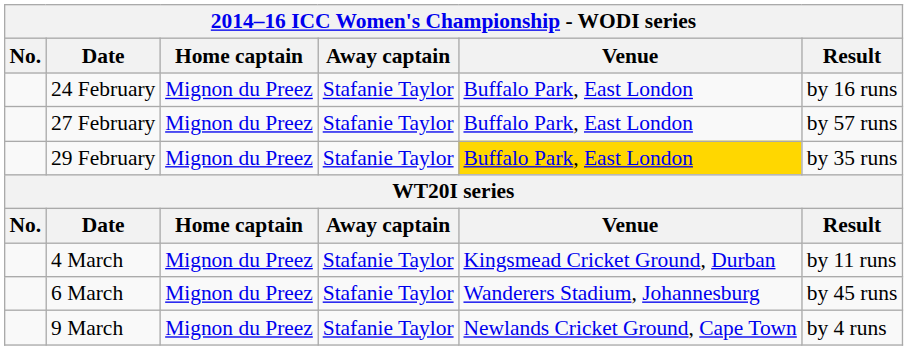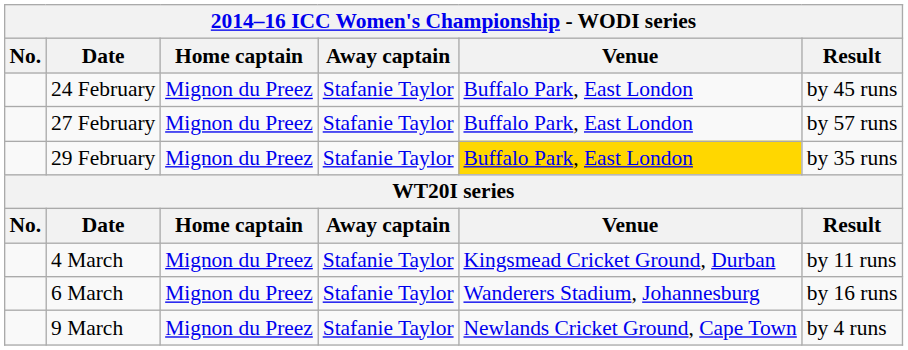 <table class="wikitable">
 <tr>
 <th colspan="9"><a href='#'>2014–16 ICC Women's Championship</a> - WODI series</th>
 </tr>
 <tr>
 <th>No.</th>
 <th>Date</th>
 <th>Home captain</th>
 <th>Away captain</th>
 <th>Venue</th>
 <th>Result</th>
 </tr>
 <tr>
 <td></td>
 <td>24 February</td>
 <td><a href='#'>Mignon du Preez</a></td>
 <td><a href='#'>Stafanie Taylor</a></td>
 <td><a href='#'>Buffalo Park</a>, <a href='#'>East London</a></td>
-<td> by 16 runs</td>
+<td> by 45 runs</td>
 </tr>
 <tr>
 <td></td>
 <td>27 February</td>
 <td><a href='#'>Mignon du Preez</a></td>
 <td><a href='#'>Stafanie Taylor</a></td>
 <td><a href='#'>Buffalo Park</a>, <a href='#'>East London</a></td>
 <td> by 57 runs</td>
 </tr>
 <tr>
 <td></td>
 <td>29 February</td>
 <td><a href='#'>Mignon du Preez</a></td>
 <td><a href='#'>Stafanie Taylor</a></td>
 <td style="background: gold;"><a href='#'>Buffalo Park</a>, <a href='#'>East London</a></td>
 <td> by 35 runs</td>
 </tr>
 <tr>
 <th colspan="9">WT20I series</th>
 </tr>
 <tr>
 <th>No.</th>
 <th>Date</th>
 <th>Home captain</th>
 <th>Away captain</th>
 <th>Venue</th>
 <th>Result</th>
 </tr>
 <tr>
 <td></td>
 <td>4 March</td>
 <td><a href='#'>Mignon du Preez</a></td>
 <td><a href='#'>Stafanie Taylor</a></td>
 <td><a href='#'>Kingsmead Cricket Ground</a>, <a href='#'>Durban</a></td>
 <td> by 11 runs</td>
 </tr>
 <tr>
 <td></td>
 <td>6 March</td>
 <td><a href='#'>Mignon du Preez</a></td>
 <td><a href='#'>Stafanie Taylor</a></td>
 <td><a href='#'>Wanderers Stadium</a>, <a href='#'>Johannesburg</a></td>
-<td> by 45 runs</td>
+<td> by 16 runs</td>
 </tr>
 <tr>
 <td></td>
 <td>9 March</td>
 <td><a href='#'>Mignon du Preez</a></td>
 <td><a href='#'>Stafanie Taylor</a></td>
 <td><a href='#'>Newlands Cricket Ground</a>, <a href='#'>Cape Town</a></td>
 <td> by 4 runs</td>
 </tr>
 </table>
